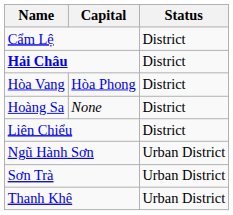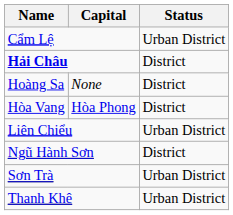 <table class="wikitable sortable">
 <tr>
 <th>Name</th>
 <th>Capital</th>
 <th>Status</th>
 </tr>
 <tr>
 <td colspan="2"><a href='#'><u>Cẩm Lệ</u></a></td>
+<td>Urban District</td>
+</tr>
+<tr>
+<td colspan="2"><a href='#'><u><strong>Hải Châu</strong></u></a></td>
 <td>District</td>
 </tr>
 <tr>
-<td colspan="2"><a href='#'><u><strong>Hải Châu</strong></u></a></td>
+<td><a href='#'>Hoàng Sa</a></td>
+<td><em>None</em></td>
 <td>District</td>
 </tr>
 <tr>
 <td><a href='#'>Hòa Vang</a></td>
 <td><a href='#'>Hòa Phong</a></td>
 <td>District</td>
 </tr>
 <tr>
-<td><a href='#'>Hoàng Sa</a></td>
-<td><em>None</em></td>
-<td>District</td>
-</tr>
-<tr>
 <td colspan="2"><a href='#'><u>Liên Chiểu</u></a></td>
-<td>District</td>
+<td>Urban District</td>
 </tr>
 <tr>
 <td colspan="2"><u><a href='#'>Ngũ Hành Sơn</a></u></td>
-<td>Urban District</td>
+<td>District</td>
 </tr>
 <tr>
 <td colspan="2"><u><a href='#'>Sơn Trà</a></u></td>
 <td>Urban District</td>
 </tr>
 <tr>
 <td colspan="2"><u><a href='#'>Thanh Khê</a></u></td>
 <td>Urban District</td>
 </tr>
 </table>
